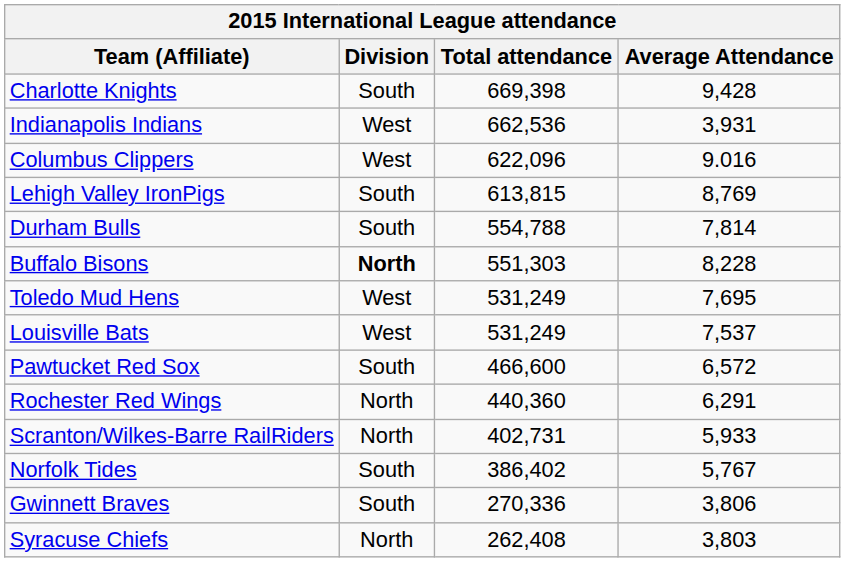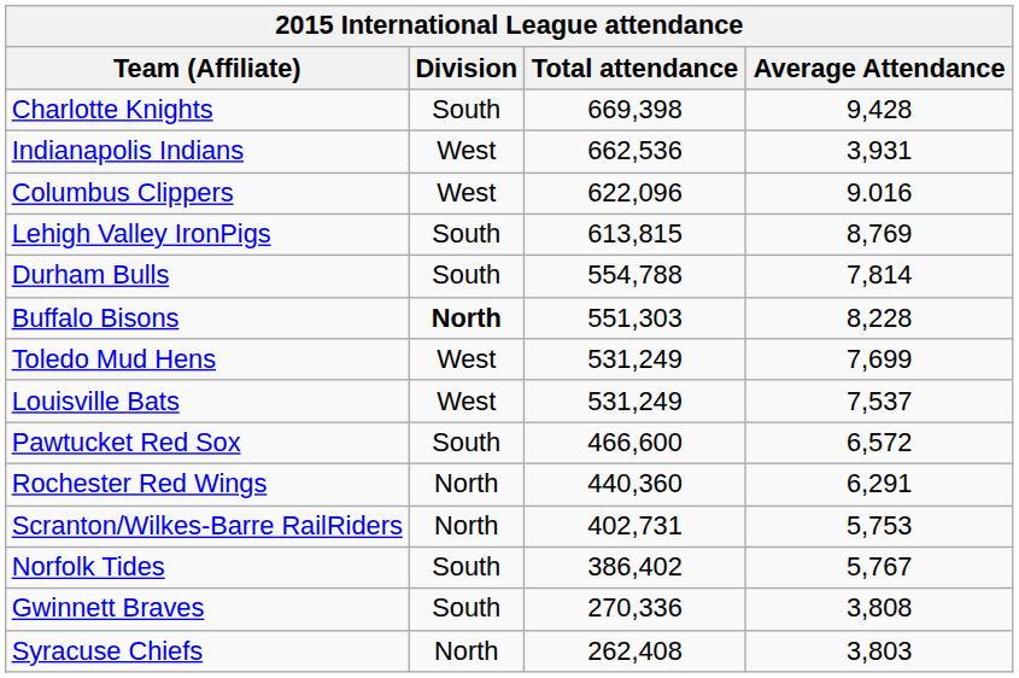 <table class="wikitable">
 <tr>
 <th colspan="7">2015 International League attendance</th>
 </tr>
 <tr>
 <th width="40%">Team (Affiliate)</th>
 <th>Division</th>
 <th>Total attendance</th>
 <th>Average Attendance</th>
 </tr>
 <tr align=center>
 <td align=left><a href='#'>Charlotte Knights</a></td>
 <td>South</td>
 <td>669,398</td>
 <td>9,428</td>
 </tr>
 <tr align=center>
 <td align=left><a href='#'>Indianapolis Indians</a></td>
 <td>West</td>
 <td>662,536</td>
 <td>3,931</td>
 </tr>
 <tr align=center>
 <td align=left><a href='#'>Columbus Clippers</a></td>
 <td>West</td>
 <td>622,096</td>
 <td>9.016</td>
 </tr>
 <tr align=center>
 <td align=left><a href='#'>Lehigh Valley IronPigs</a></td>
 <td>South</td>
 <td>613,815</td>
 <td>8,769</td>
 </tr>
 <tr align=center>
 <td align=left><a href='#'>Durham Bulls</a></td>
 <td>South</td>
 <td>554,788</td>
 <td>7,814</td>
 </tr>
 <tr align=center>
 <td align=left><a href='#'>Buffalo Bisons</a></td>
 <td><strong>North</strong></td>
 <td>551,303</td>
 <td>8,228</td>
 </tr>
 <tr align=center>
 <td align=left><a href='#'>Toledo Mud Hens</a></td>
 <td>West</td>
 <td>531,249</td>
-<td>7,695</td>
+<td>7,699</td>
 </tr>
 <tr align=center>
 <td align=left><a href='#'>Louisville Bats</a></td>
 <td>West</td>
 <td>531,249</td>
 <td>7,537</td>
 </tr>
 <tr align=center>
 <td align=left><a href='#'>Pawtucket Red Sox</a></td>
 <td>South</td>
 <td>466,600</td>
 <td>6,572</td>
 </tr>
 <tr align=center>
 <td align=left><a href='#'>Rochester Red Wings</a></td>
 <td>North</td>
 <td>440,360</td>
 <td>6,291</td>
 </tr>
 <tr align=center>
 <td align=left><a href='#'>Scranton/Wilkes-Barre RailRiders</a></td>
 <td>North</td>
 <td>402,731</td>
-<td>5,933</td>
+<td>5,753</td>
 </tr>
 <tr align=center>
 <td align=left><a href='#'>Norfolk Tides</a></td>
 <td>South</td>
 <td>386,402</td>
 <td>5,767</td>
 </tr>
 <tr align=center>
 <td align=left><a href='#'>Gwinnett Braves</a></td>
 <td>South</td>
 <td>270,336</td>
-<td>3,806</td>
+<td>3,808</td>
 </tr>
 <tr align=center>
 <td align=left><a href='#'>Syracuse Chiefs</a></td>
 <td>North</td>
 <td>262,408</td>
 <td>3,803</td>
 </tr>
 </table>
